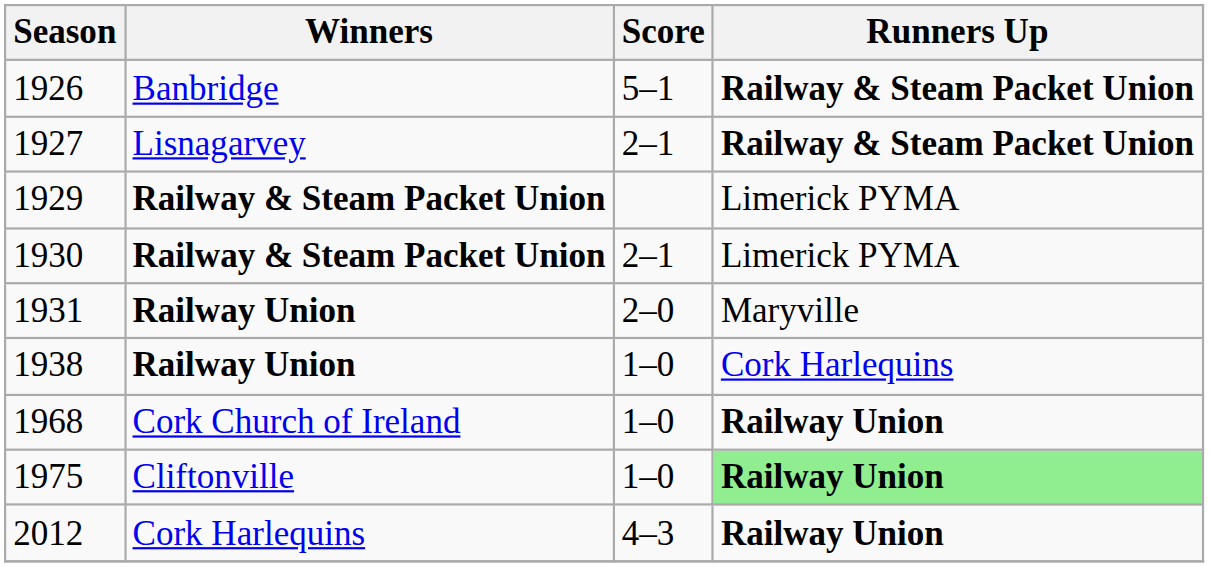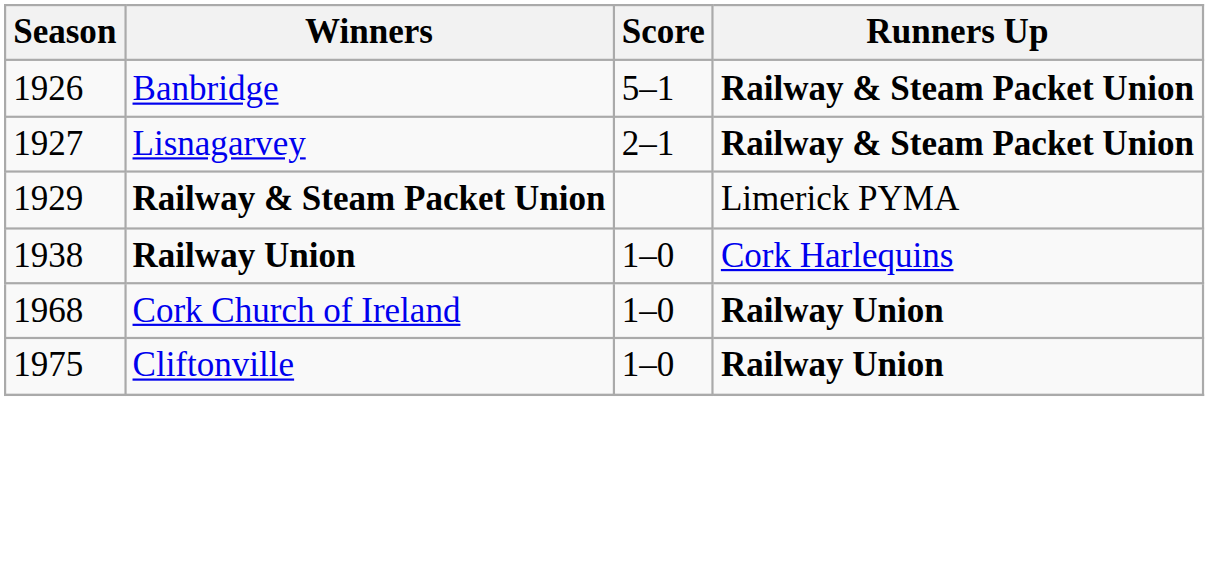 <table class="wikitable collapsible">
 <tr>
 <th>Season</th>
 <th>Winners</th>
 <th>Score</th>
 <th>Runners Up</th>
 </tr>
 <tr>
 <td>1926</td>
 <td><a href='#'>Banbridge</a></td>
 <td>5–1</td>
 <td><strong>Railway & Steam Packet Union</strong></td>
 </tr>
 <tr>
 <td>1927</td>
 <td><a href='#'>Lisnagarvey</a></td>
 <td>2–1 </td>
 <td><strong>Railway & Steam Packet Union</strong></td>
 </tr>
 <tr>
 <td>1929</td>
 <td><strong>Railway & Steam Packet Union</strong></td>
 <td></td>
 <td>Limerick PYMA</td>
 </tr>
 <tr>
-<td>1930</td>
-<td><strong>Railway & Steam Packet Union</strong></td>
-<td>2–1 </td>
-<td>Limerick PYMA</td>
-</tr>
-<tr>
-<td>1931</td>
-<td><strong>Railway Union</strong></td>
-<td>2–0</td>
-<td>Maryville</td>
-</tr>
-<tr>
 <td>1938</td>
 <td><strong>Railway Union</strong></td>
 <td>1–0 </td>
 <td><a href='#'>Cork Harlequins</a></td>
 </tr>
 <tr>
 <td>1968</td>
 <td><a href='#'>Cork Church of Ireland</a></td>
 <td>1–0</td>
 <td><strong>Railway Union</strong></td>
 </tr>
 <tr>
 <td>1975</td>
 <td><a href='#'>Cliftonville</a></td>
 <td>1–0</td>
-<td style="background: lightgreen;"><strong>Railway Union</strong></td>
-</tr>
-<tr>
-<td>2012</td>
-<td><a href='#'>Cork Harlequins</a></td>
-<td>4–3</td>
 <td><strong>Railway Union</strong></td>
 </tr>
 <tr>
 </tr>
 </table>
